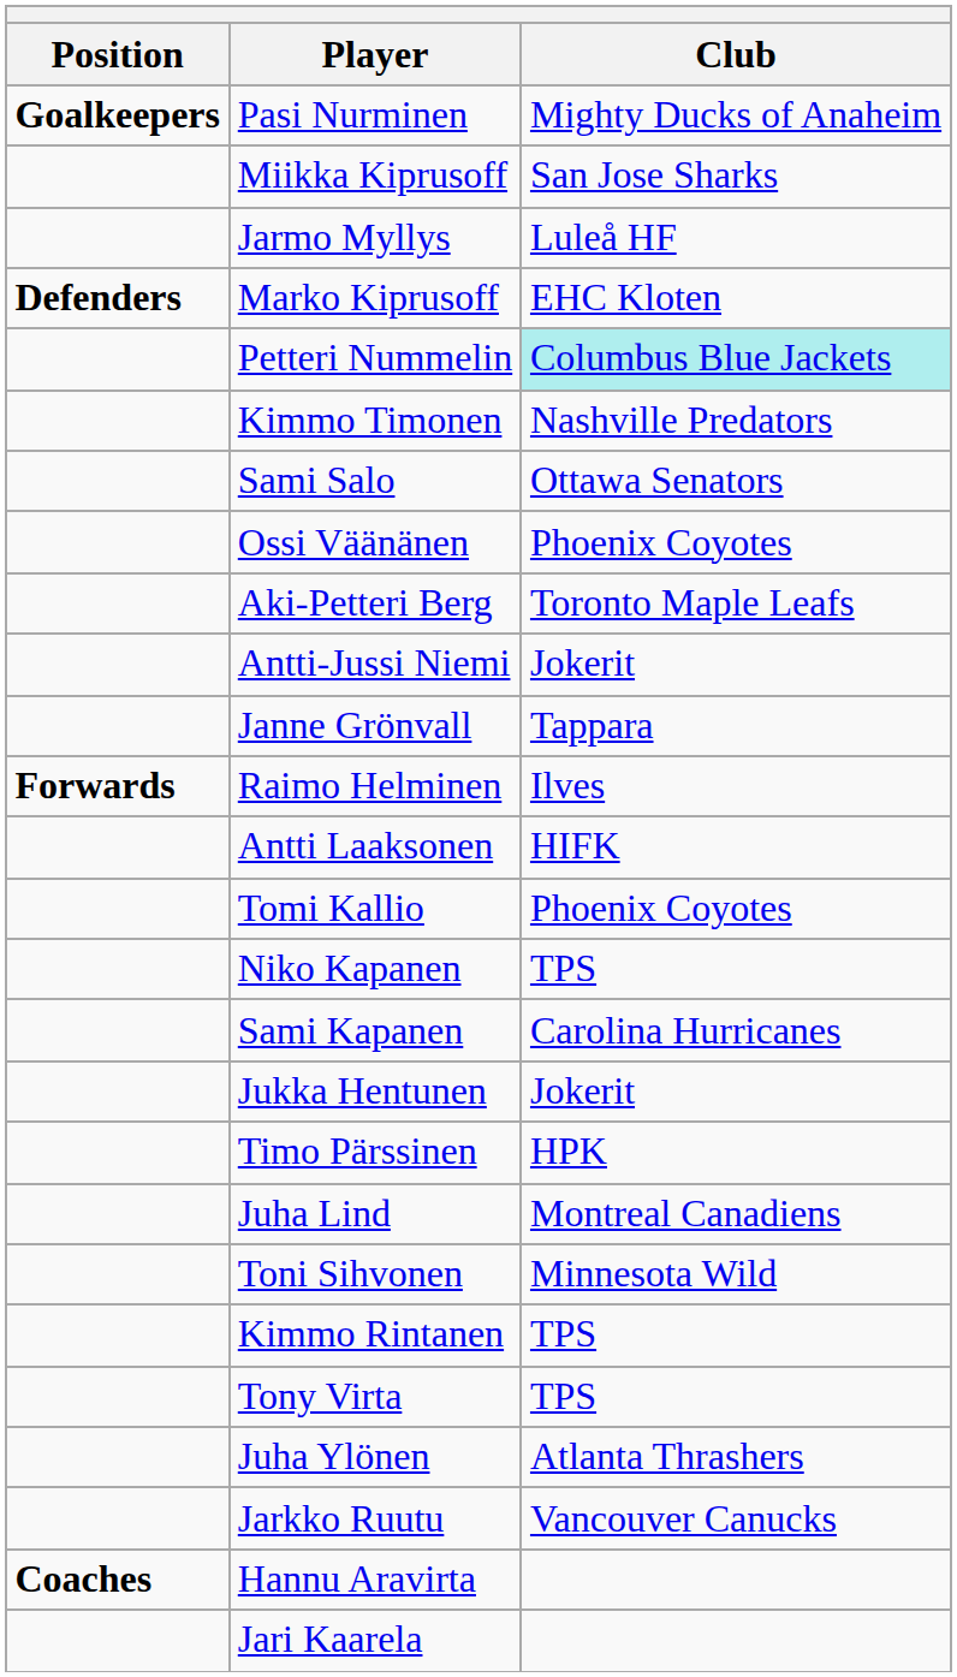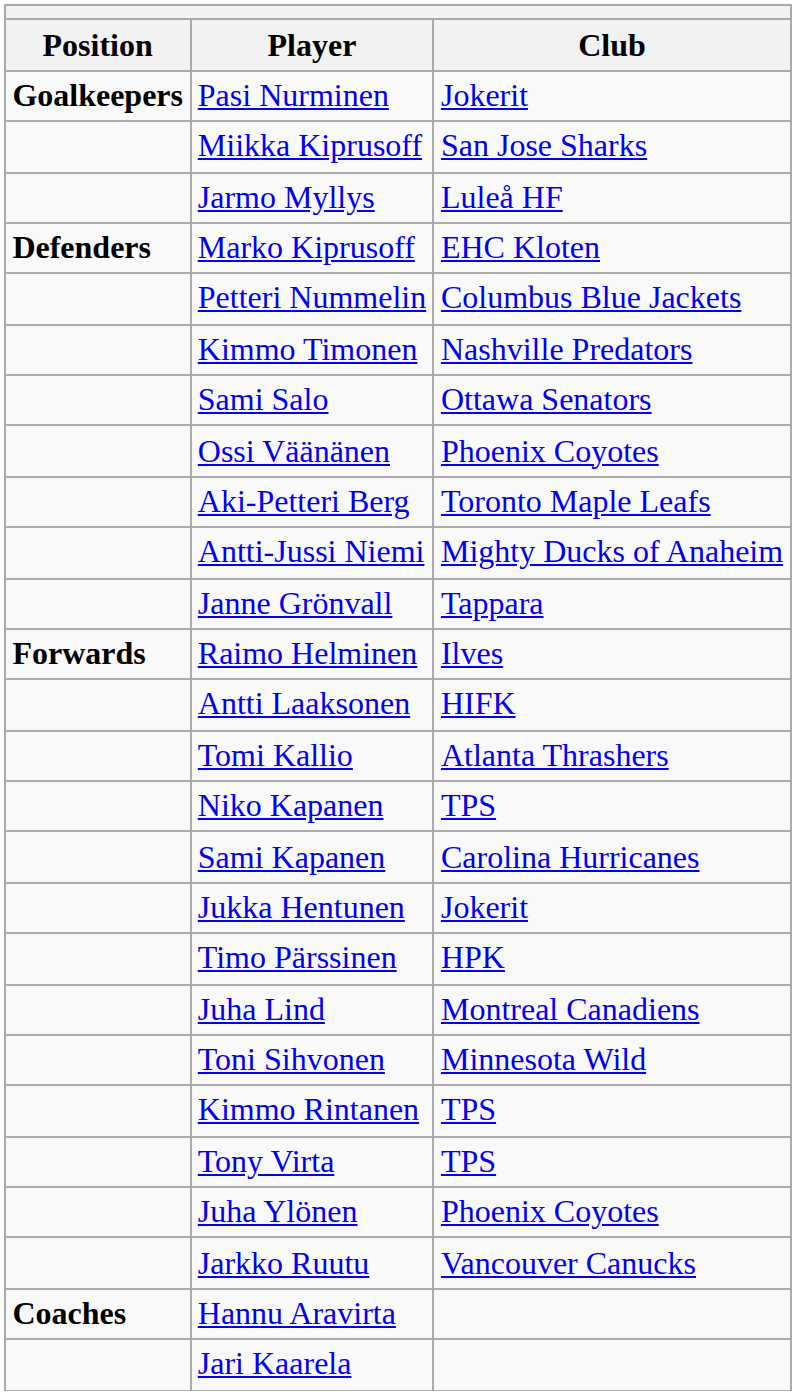 <table class=wikitable>
 <tr>
 <th colspan="7"></th>
 </tr>
 <tr>
 <th>Position</th>
 <th>Player</th>
 <th>Club</th>
 </tr>
 <tr>
 <td><strong>Goalkeepers</strong></td>
 <td><a href='#'>Pasi Nurminen</a></td>
-<td><a href='#'>Mighty Ducks of Anaheim</a></td>
+<td><a href='#'>Jokerit</a></td>
 </tr>
 <tr>
 <td></td>
 <td><a href='#'>Miikka Kiprusoff</a></td>
 <td><a href='#'>San Jose Sharks</a></td>
 </tr>
 <tr>
 <td></td>
 <td><a href='#'>Jarmo Myllys</a></td>
 <td><a href='#'>Luleå HF</a></td>
 </tr>
 <tr>
 <td><strong>Defenders</strong></td>
 <td><a href='#'>Marko Kiprusoff</a></td>
 <td><a href='#'>EHC Kloten</a></td>
 </tr>
 <tr>
 <td></td>
 <td><a href='#'>Petteri Nummelin</a></td>
-<td style="background: paleturquoise;"><a href='#'>Columbus Blue Jackets</a></td>
+<td><a href='#'>Columbus Blue Jackets</a></td>
 </tr>
 <tr>
 <td></td>
 <td><a href='#'>Kimmo Timonen</a></td>
 <td><a href='#'>Nashville Predators</a></td>
 </tr>
 <tr>
 <td></td>
 <td><a href='#'>Sami Salo</a></td>
 <td><a href='#'>Ottawa Senators</a></td>
 </tr>
 <tr>
 <td></td>
 <td><a href='#'>Ossi Väänänen</a></td>
 <td><a href='#'>Phoenix Coyotes</a></td>
 </tr>
 <tr>
 <td></td>
 <td><a href='#'>Aki-Petteri Berg</a></td>
 <td><a href='#'>Toronto Maple Leafs</a></td>
 </tr>
 <tr>
 <td></td>
 <td><a href='#'>Antti-Jussi Niemi</a></td>
-<td><a href='#'>Jokerit</a></td>
+<td><a href='#'>Mighty Ducks of Anaheim</a></td>
 </tr>
 <tr>
 <td></td>
 <td><a href='#'>Janne Grönvall</a></td>
 <td><a href='#'>Tappara</a></td>
 </tr>
 <tr>
 <td><strong>Forwards</strong></td>
 <td><a href='#'>Raimo Helminen</a></td>
 <td><a href='#'>Ilves</a></td>
 </tr>
 <tr>
 <td></td>
 <td><a href='#'>Antti Laaksonen</a></td>
 <td><a href='#'>HIFK</a></td>
 </tr>
 <tr>
 <td></td>
 <td><a href='#'>Tomi Kallio</a></td>
-<td><a href='#'>Phoenix Coyotes</a></td>
+<td><a href='#'>Atlanta Thrashers</a></td>
 </tr>
 <tr>
 <td></td>
 <td><a href='#'>Niko Kapanen</a></td>
 <td><a href='#'>TPS</a></td>
 </tr>
 <tr>
 <td></td>
 <td><a href='#'>Sami Kapanen</a></td>
 <td><a href='#'>Carolina Hurricanes</a></td>
 </tr>
 <tr>
 <td></td>
 <td><a href='#'>Jukka Hentunen</a></td>
 <td><a href='#'>Jokerit</a></td>
 </tr>
 <tr>
 <td></td>
 <td><a href='#'>Timo Pärssinen</a></td>
 <td><a href='#'>HPK</a></td>
 </tr>
 <tr>
 <td></td>
 <td><a href='#'>Juha Lind</a></td>
 <td><a href='#'>Montreal Canadiens</a></td>
 </tr>
 <tr>
 <td></td>
 <td><a href='#'>Toni Sihvonen</a></td>
 <td><a href='#'>Minnesota Wild</a></td>
 </tr>
 <tr>
 <td></td>
 <td><a href='#'>Kimmo Rintanen</a></td>
 <td><a href='#'>TPS</a></td>
 </tr>
 <tr>
 <td></td>
 <td><a href='#'>Tony Virta</a></td>
 <td><a href='#'>TPS</a></td>
 </tr>
 <tr>
 <td></td>
 <td><a href='#'>Juha Ylönen</a></td>
-<td><a href='#'>Atlanta Thrashers</a></td>
+<td><a href='#'>Phoenix Coyotes</a></td>
 </tr>
 <tr>
 <td></td>
 <td><a href='#'>Jarkko Ruutu</a></td>
 <td><a href='#'>Vancouver Canucks</a></td>
 </tr>
 <tr>
 <td><strong>Coaches</strong></td>
 <td><a href='#'>Hannu Aravirta</a></td>
 <td></td>
 </tr>
 <tr>
 <td></td>
 <td><a href='#'>Jari Kaarela</a></td>
 <td></td>
 </tr>
 <tr>
 </tr>
 </table>
